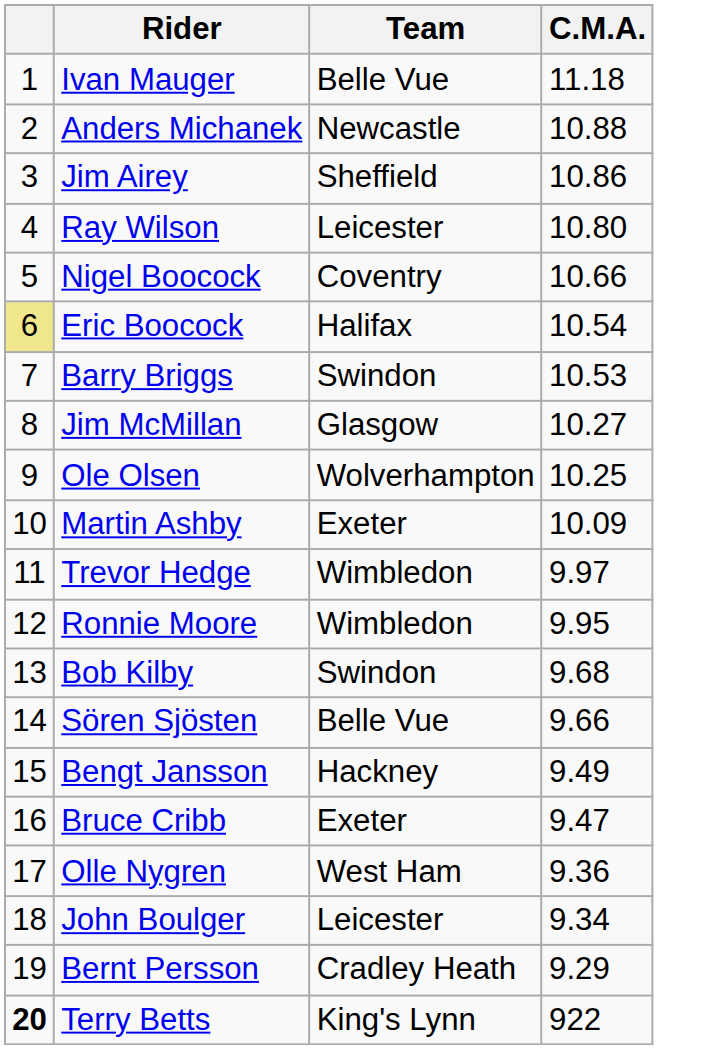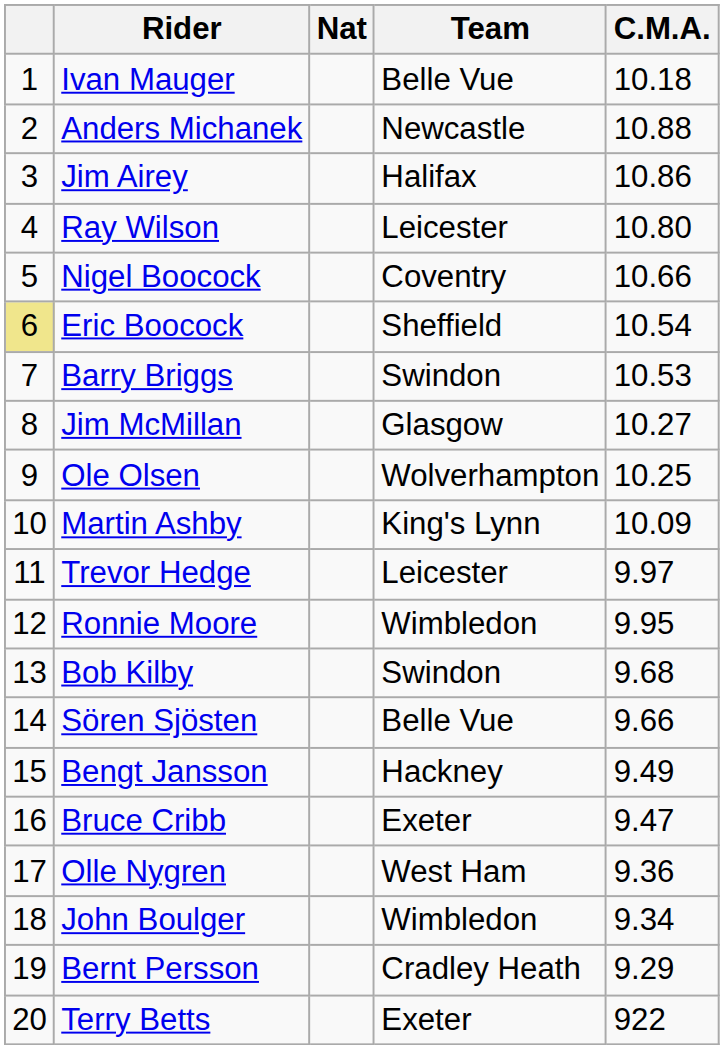 <table class=wikitable>
 <tr>
 <th></th>
 <th>Rider</th>
+<th>Nat</th>
 <th>Team</th>
 <th>C.M.A.</th>
 </tr>
 <tr>
 <td align="center">1</td>
 <td><a href='#'>Ivan Mauger</a></td>
+<td></td>
 <td>Belle Vue</td>
-<td>11.18</td>
+<td>10.18</td>
 </tr>
 <tr>
 <td align="center">2</td>
 <td><a href='#'>Anders Michanek</a></td>
+<td></td>
 <td>Newcastle</td>
 <td>10.88</td>
 </tr>
 <tr>
 <td align="center">3</td>
 <td><a href='#'>Jim Airey</a></td>
-<td>Sheffield</td>
+<td></td>
+<td>Halifax</td>
 <td>10.86</td>
 </tr>
 <tr>
 <td align="center">4</td>
 <td><a href='#'>Ray Wilson</a></td>
+<td></td>
 <td>Leicester</td>
 <td>10.80</td>
 </tr>
 <tr>
 <td align="center">5</td>
 <td><a href='#'>Nigel Boocock</a></td>
+<td></td>
 <td>Coventry</td>
 <td>10.66</td>
 </tr>
 <tr>
 <td align="center" style="background: khaki;">6</td>
 <td><a href='#'>Eric Boocock</a></td>
-<td>Halifax</td>
+<td></td>
+<td>Sheffield</td>
 <td>10.54</td>
 </tr>
 <tr>
 <td align="center">7</td>
 <td><a href='#'>Barry Briggs</a></td>
+<td></td>
 <td>Swindon</td>
 <td>10.53</td>
 </tr>
 <tr>
 <td align="center">8</td>
 <td><a href='#'>Jim McMillan</a></td>
+<td></td>
 <td>Glasgow</td>
 <td>10.27</td>
 </tr>
 <tr>
 <td align="center">9</td>
 <td><a href='#'>Ole Olsen</a></td>
+<td></td>
 <td>Wolverhampton</td>
 <td>10.25</td>
 </tr>
 <tr>
 <td align="center">10</td>
 <td><a href='#'>Martin Ashby</a></td>
-<td>Exeter</td>
+<td></td>
+<td>King's Lynn</td>
 <td>10.09</td>
 </tr>
 <tr>
 <td align="center">11</td>
 <td><a href='#'>Trevor Hedge</a></td>
-<td>Wimbledon</td>
+<td></td>
+<td>Leicester</td>
 <td>9.97</td>
 </tr>
 <tr>
 <td align="center">12</td>
 <td><a href='#'>Ronnie Moore</a></td>
+<td></td>
 <td>Wimbledon</td>
 <td>9.95</td>
 </tr>
 <tr>
 <td align="center">13</td>
 <td><a href='#'>Bob Kilby</a></td>
+<td></td>
 <td>Swindon</td>
 <td>9.68</td>
 </tr>
 <tr>
 <td align="center">14</td>
 <td><a href='#'>Sören Sjösten</a></td>
+<td></td>
 <td>Belle Vue</td>
 <td>9.66</td>
 </tr>
 <tr>
 <td align="center">15</td>
 <td><a href='#'>Bengt Jansson</a></td>
+<td></td>
 <td>Hackney</td>
 <td>9.49</td>
 </tr>
 <tr>
 <td align="center">16</td>
 <td><a href='#'>Bruce Cribb</a></td>
+<td></td>
 <td>Exeter</td>
 <td>9.47</td>
 </tr>
 <tr>
 <td align="center">17</td>
 <td><a href='#'>Olle Nygren</a></td>
+<td></td>
 <td>West Ham</td>
 <td>9.36</td>
 </tr>
 <tr>
 <td align="center">18</td>
 <td><a href='#'>John Boulger</a></td>
-<td>Leicester</td>
+<td></td>
+<td>Wimbledon</td>
 <td>9.34</td>
 </tr>
 <tr>
 <td align="center">19</td>
 <td><a href='#'>Bernt Persson</a></td>
+<td></td>
 <td>Cradley Heath</td>
 <td>9.29</td>
 </tr>
 <tr>
-<td align="center"><strong>20</strong></td>
+<td align="center">20</td>
 <td><a href='#'>Terry Betts</a></td>
-<td>King's Lynn</td>
+<td></td>
+<td>Exeter</td>
 <td>922</td>
 </tr>
 </table>
